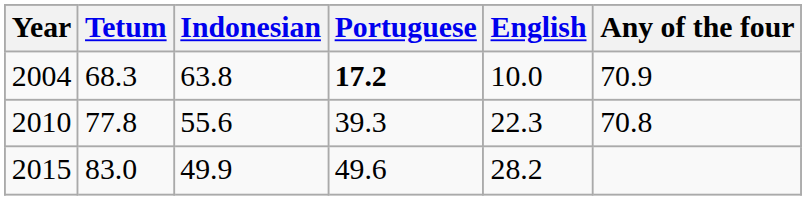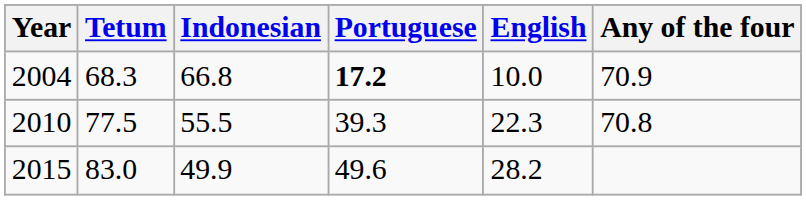 <table class="wikitable sortable">
 <tr>
 <th>Year</th>
 <th><a href='#'>Tetum</a></th>
 <th><a href='#'>Indonesian</a></th>
 <th><a href='#'>Portuguese</a></th>
 <th><a href='#'>English</a></th>
 <th>Any of the four</th>
 </tr>
 <tr>
 <td>2004</td>
 <td>68.3</td>
-<td>63.8</td>
+<td>66.8</td>
 <td><strong>17.2</strong></td>
 <td>10.0</td>
 <td>70.9</td>
 </tr>
 <tr>
 <td>2010</td>
-<td>77.8</td>
-<td>55.6</td>
+<td>77.5</td>
+<td>55.5</td>
 <td>39.3</td>
 <td>22.3</td>
 <td>70.8</td>
 </tr>
 <tr>
 <td>2015</td>
 <td>83.0</td>
 <td>49.9</td>
 <td>49.6</td>
 <td>28.2</td>
 <td></td>
 </tr>
 </table>
